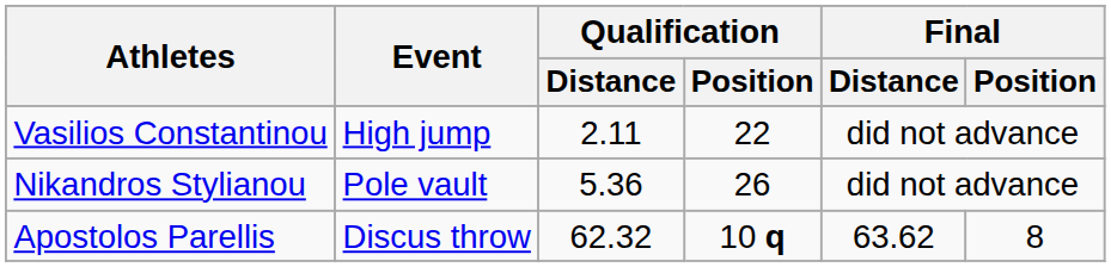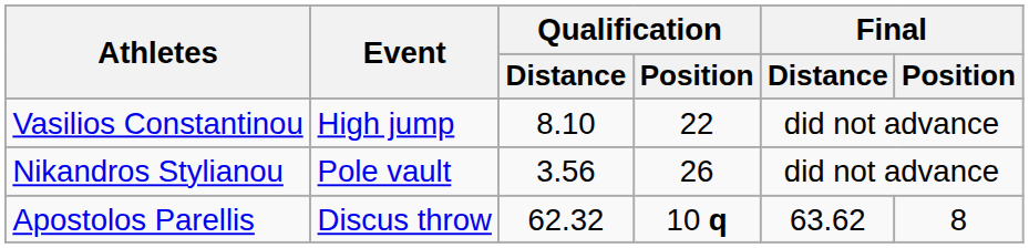 <table class=wikitable style="font-size:90%">
 <tr>
 <th rowspan="2">Athletes</th>
 <th rowspan="2">Event</th>
 <th colspan="2">Qualification</th>
 <th colspan="2">Final</th>
 </tr>
 <tr style="font-size:95%">
 <th>Distance</th>
 <th>Position</th>
 <th>Distance</th>
 <th>Position</th>
 </tr>
 <tr>
 <td><a href='#'>Vasilios Constantinou</a></td>
 <td><a href='#'>High jump</a></td>
-<td align=center>2.11</td>
+<td align=center>8.10</td>
 <td align=center>22</td>
 <td align=center colspan=4>did not advance</td>
 </tr>
 <tr>
 <td><a href='#'>Nikandros Stylianou</a></td>
 <td><a href='#'>Pole vault</a></td>
-<td align=center>5.36</td>
+<td align=center>3.56</td>
 <td align=center>26</td>
 <td align=center colspan=4>did not advance</td>
 </tr>
 <tr>
 <td><a href='#'>Apostolos Parellis</a></td>
 <td><a href='#'>Discus throw</a></td>
 <td align=center>62.32</td>
 <td align=center>10 <strong>q</strong></td>
 <td align=center>63.62</td>
 <td align=center>8</td>
 </tr>
 </table>
